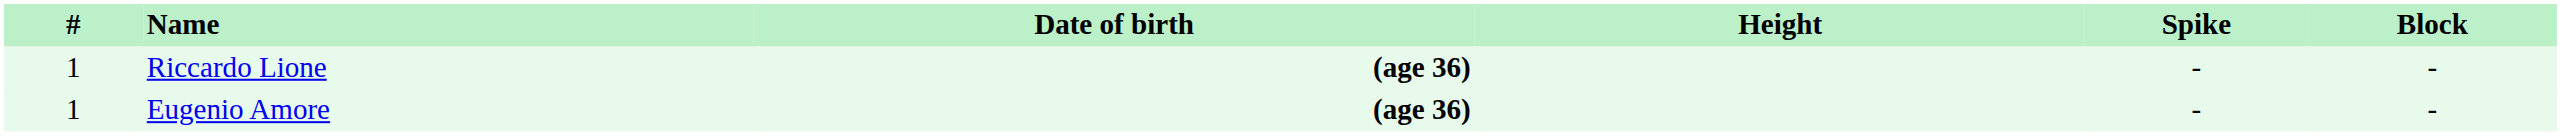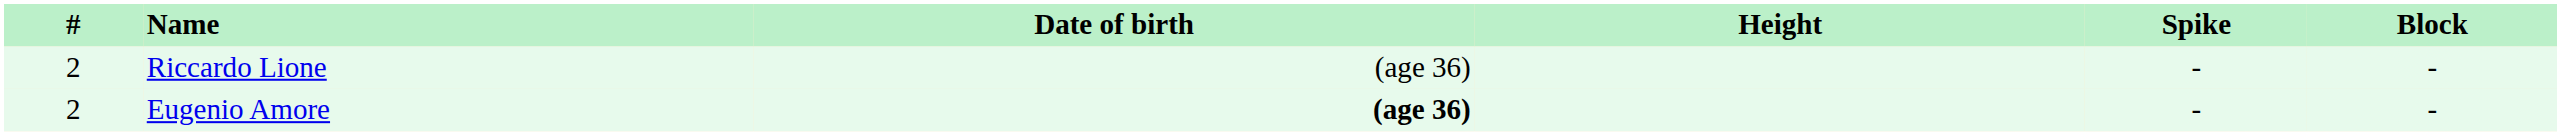 <table border=0 cellpadding=2 cellspacing=0  |- bgcolor=#FFECCE style="text-align:center; font-size:90%;" width=100%>
 <tr bgcolor=#BBF0C9>
 <th width=5%>#</th>
 <th width=22% align=left>Name</th>
 <th width=26%>Date of birth</th>
 <th width=22%>Height</th>
 <th width=8%>Spike</th>
 <th width=9%>Block</th>
 </tr>
 <tr bgcolor=#E7FAEC>
-<td>1</td>
+<td>2</td>
 <td align=left><a href='#'>Riccardo Lione</a></td>
-<td align=right><strong> (age 36)</strong></td>
+<td align=right> (age 36)</td>
 <td></td>
 <td>-</td>
 <td>-</td>
 </tr>
 <tr bgcolor=#E7FAEC>
-<td>1</td>
+<td>2</td>
 <td align=left><a href='#'>Eugenio Amore</a></td>
 <td align=right><strong> (age 36)</strong></td>
 <td></td>
 <td>-</td>
 <td>-</td>
 </tr>
 </table>
